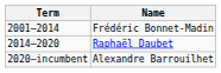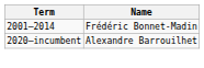 <table class="wikitable">
 <tr>
 <th>Term</th>
 <th>Name</th>
 </tr>
 <tr>
 <td>2001–2014</td>
 <td>Frédéric Bonnet-Madin</td>
 </tr>
 <tr>
-<td>2014–2020</td>
-<td><a href='#'>Raphaël Daubet</a></td>
-</tr>
-<tr>
 <td>2020–incumbent</td>
 <td>Alexandre Barrouilhet</td>
 </tr>
 </table>
